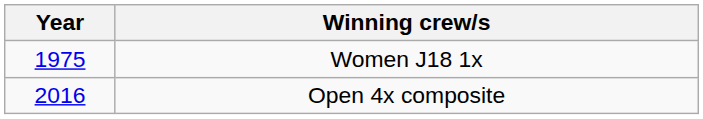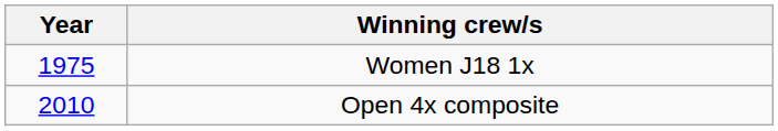 <table class="wikitable" style="text-align:center">
 <tr>
 <th width=70>Year</th>
 <th width=400>Winning crew/s</th>
 </tr>
 <tr>
 <td><a href='#'>1975</a></td>
 <td>Women J18 1x </td>
 </tr>
 <tr>
-<td><a href='#'>2016</a></td>
+<td><a href='#'>2010</a></td>
 <td>Open 4x composite </td>
 </tr>
 </table>
